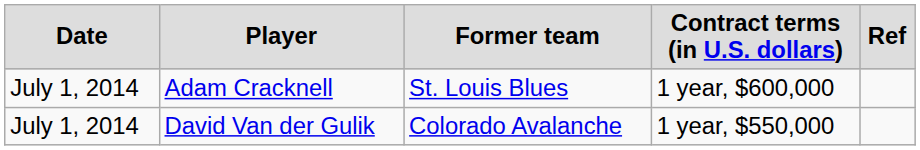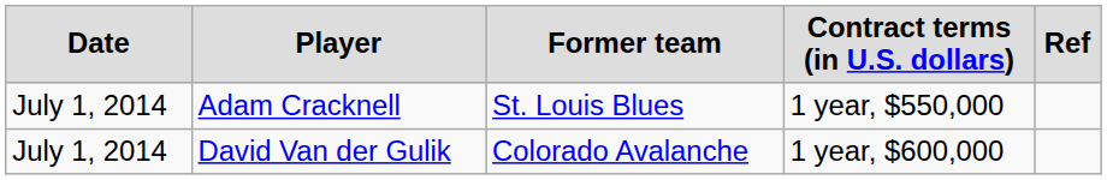 <table class="wikitable" width=98%>
 <tr align="center" bgcolor="#dddddd">
 <td><strong>Date</strong></td>
 <td><strong>Player</strong></td>
 <td><strong>Former team</strong></td>
 <td><strong>Contract terms</strong><br><strong>(in <a href='#'>U.S. dollars</a>)</strong></td>
 <td><strong>Ref</strong></td>
 </tr>
 <tr>
 <td>July 1, 2014</td>
 <td><a href='#'>Adam Cracknell</a></td>
 <td><a href='#'>St. Louis Blues</a></td>
-<td>1 year, $600,000</td>
+<td>1 year, $550,000</td>
 <td></td>
 </tr>
 <tr>
 <td>July 1, 2014</td>
 <td><a href='#'>David Van der Gulik</a></td>
 <td><a href='#'>Colorado Avalanche</a></td>
-<td>1 year, $550,000</td>
+<td>1 year, $600,000</td>
 <td></td>
 </tr>
 </table>
